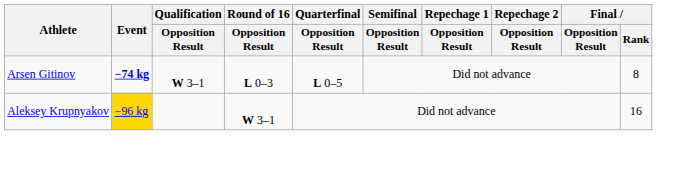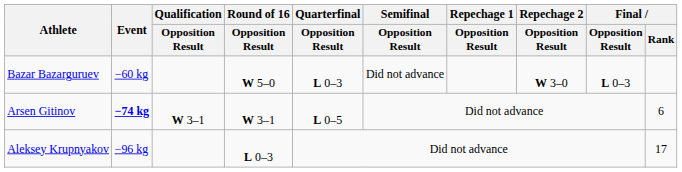 <table class="wikitable" style="font-size:90%">
 <tr>
 <th rowspan="2">Athlete</th>
 <th rowspan="2">Event</th>
 <th>Qualification</th>
 <th>Round of 16</th>
 <th>Quarterfinal</th>
 <th>Semifinal</th>
 <th>Repechage 1</th>
 <th>Repechage 2</th>
 <th colspan=2>Final / </th>
 </tr>
 <tr style="font-size: 95%">
 <th>Opposition<br>Result</th>
 <th>Opposition<br>Result</th>
 <th>Opposition<br>Result</th>
 <th>Opposition<br>Result</th>
 <th>Opposition<br>Result</th>
 <th>Opposition<br>Result</th>
 <th>Opposition<br>Result</th>
 <th>Rank</th>
 </tr>
 <tr align=center>
+<td align=left><a href='#'>Bazar Bazarguruev</a></td>
+<td align=left><a href='#'>−60 kg</a></td>
+<td></td>
+<td><br><strong>W</strong> 5–0 <sup></sup></td>
+<td><br><strong>L</strong> 0–3 <sup></sup></td>
+<td>Did not advance</td>
+<td></td>
+<td><br><strong>W</strong> 3–0 <sup></sup></td>
+<td><br><strong>L</strong> 0–3 <sup></sup></td>
+<td></td>
+</tr>
+<tr align=center>
 <td align=left><a href='#'>Arsen Gitinov</a></td>
 <td align=left><strong><a href='#'>−74 kg</a></strong></td>
 <td><br><strong>W</strong> 3–1 <sup></sup></td>
-<td><br><strong>L</strong> 0–3 <sup></sup></td>
+<td><br><strong>W</strong> 3–1 <sup></sup></td>
 <td><br><strong>L</strong> 0–5 <sup></sup></td>
 <td colspan=4>Did not advance</td>
-<td>8</td>
+<td>6</td>
 </tr>
 <tr align=center>
 <td align=left><a href='#'>Aleksey Krupnyakov</a></td>
-<td align=left style="background: gold;"><a href='#'>−96 kg</a></td>
+<td align=left><a href='#'>−96 kg</a></td>
 <td></td>
-<td><br><strong>W</strong> 3–1 <sup></sup></td>
+<td><br><strong>L</strong> 0–3 <sup></sup></td>
 <td colspan=5>Did not advance</td>
-<td>16</td>
+<td>17</td>
 </tr>
 </table>
